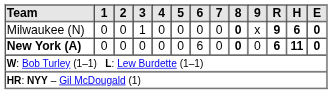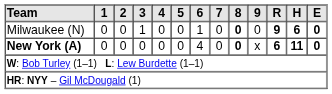 <table border=1 cellspacing=0 width=425 style="margin-left:3em;">
 <tr style="text-align:center; background-color:#e6e6e6;">
 <th align=left width=125>Team</th>
 <th width=25>1</th>
 <th width=25>2</th>
 <th width=25>3</th>
 <th width=25>4</th>
 <th width=25>5</th>
 <th width=25>6</th>
 <th width=25>7</th>
 <th width=25>8</th>
 <th width=25>9</th>
 <th width=25>R</th>
 <th width=25>H</th>
 <th width=25>E</th>
 </tr>
 <tr style="text-align:center;">
 <td align=left>Milwaukee (N)</td>
 <td>0</td>
 <td>0</td>
 <td>1</td>
 <td>0</td>
 <td>0</td>
-<td>0</td>
+<td>1</td>
 <td>0</td>
 <td><strong>0</strong></td>
-<td>x</td>
+<td>0</td>
 <td><strong>9</strong></td>
 <td><strong>6</strong></td>
 <td><strong>0</strong></td>
 </tr>
 <tr style="text-align:center;">
 <td align=left><strong>New York (A)</strong></td>
 <td>0</td>
 <td>0</td>
 <td>0</td>
 <td>0</td>
 <td>0</td>
-<td>6</td>
+<td>4</td>
 <td>0</td>
 <td><strong>0</strong></td>
-<td>0</td>
+<td>x</td>
 <td><strong>6</strong></td>
 <td><strong>11</strong></td>
 <td><strong>0</strong></td>
 </tr>
 <tr style="text-align:left;">
 <td colspan=13><small><strong>W</strong>: <a href='#'>Bob Turley</a> (1–1)   <strong>L</strong>: <a href='#'>Lew Burdette</a> (1–1)</small></td>
 </tr>
 <tr style="text-align:left;">
 <td colspan=13><small><strong>HR</strong>: <strong>NYY</strong> – <a href='#'>Gil McDougald</a> (1)</small></td>
 </tr>
 </table>
